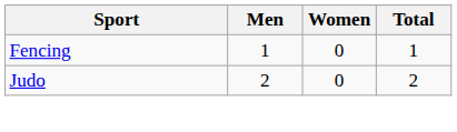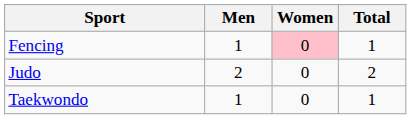 <table class="wikitable sortable" style="text-align:center;">
 <tr>
 <th width="180">Sport</th>
 <th width="55">Men</th>
 <th width="55">Women</th>
 <th width="55">Total</th>
 </tr>
 <tr>
 <td align="left"><a href='#'>Fencing</a></td>
 <td>1</td>
-<td>0</td>
+<td style="background: pink;">0</td>
 <td>1</td>
 </tr>
 <tr>
 <td align="left"><a href='#'>Judo</a></td>
 <td>2</td>
 <td>0</td>
 <td>2</td>
 </tr>
+<tr>
+<td align="left"><a href='#'>Taekwondo</a></td>
+<td>1</td>
+<td>0</td>
+<td>1</td>
+</tr>
 </table>
